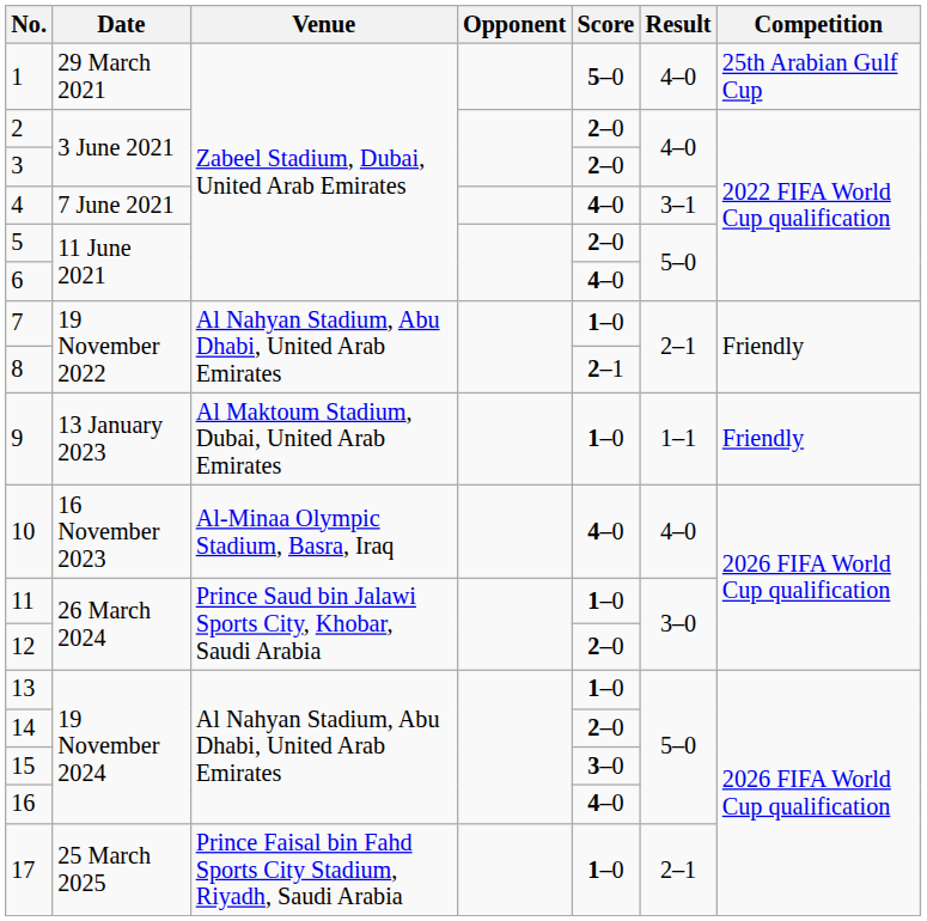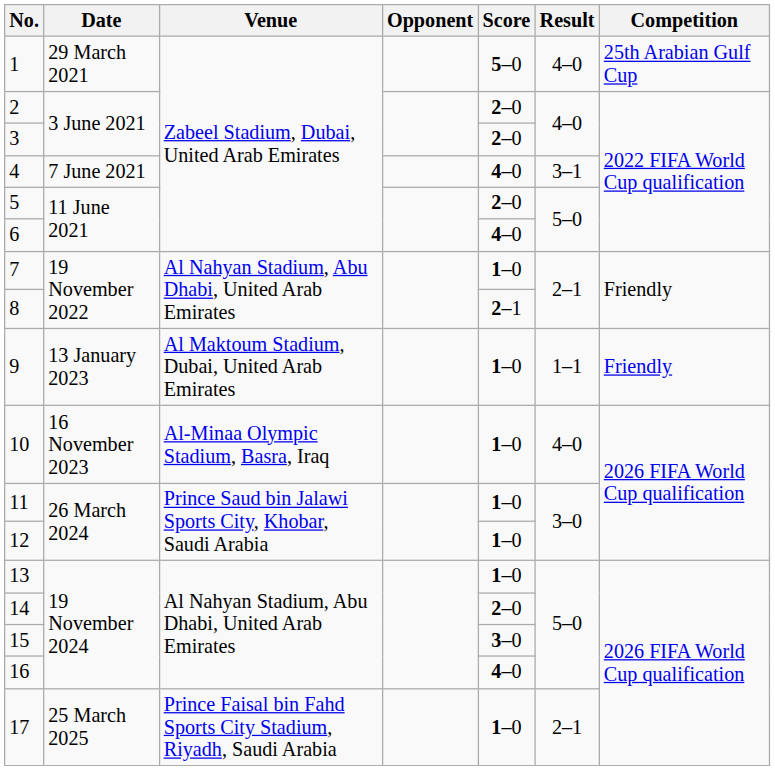 <table class="wikitable">
 <tr>
 <th>No.</th>
 <th>Date</th>
 <th>Venue</th>
 <th>Opponent</th>
 <th>Score</th>
 <th>Result</th>
 <th>Competition</th>
 </tr>
 <tr>
 <td>1</td>
 <td>29 March 2021</td>
 <td rowspan=6><a href='#'>Zabeel Stadium</a>, <a href='#'>Dubai</a>, United Arab Emirates</td>
 <td></td>
 <td align=center><strong>5</strong>–0</td>
 <td align=center>4–0</td>
 <td><a href='#'>25th Arabian Gulf Cup</a></td>
 </tr>
 <tr>
 <td>2</td>
 <td rowspan=2>3 June 2021</td>
 <td rowspan=2></td>
 <td align=center><strong>2</strong>–0</td>
 <td align=center rowspan=2>4–0</td>
 <td rowspan=5><a href='#'>2022 FIFA World Cup qualification</a></td>
 </tr>
 <tr>
 <td>3</td>
 <td align=center><strong>2</strong>–0</td>
 </tr>
 <tr>
 <td>4</td>
 <td>7 June 2021</td>
 <td></td>
 <td align=center><strong>4</strong>–0</td>
 <td align=center>3–1</td>
 </tr>
 <tr>
 <td>5</td>
 <td rowspan=2>11 June 2021</td>
 <td rowspan=2></td>
 <td align=center><strong>2</strong>–0</td>
 <td align=center rowspan=2>5–0</td>
 </tr>
 <tr>
 <td>6</td>
 <td align=center><strong>4</strong>–0</td>
 </tr>
 <tr>
 <td>7</td>
 <td rowspan=2>19 November 2022</td>
 <td rowspan=2><a href='#'>Al Nahyan Stadium</a>, <a href='#'>Abu Dhabi</a>, United Arab Emirates</td>
 <td rowspan=2></td>
 <td align=center><strong>1</strong>–0</td>
 <td align=center rowspan=2>2–1</td>
 <td rowspan=2>Friendly</td>
 </tr>
 <tr>
 <td>8</td>
 <td align=center><strong>2</strong>–1</td>
 </tr>
 <tr>
 <td>9</td>
 <td>13 January 2023</td>
 <td><a href='#'>Al Maktoum Stadium</a>, Dubai, United Arab Emirates</td>
 <td></td>
 <td align=center><strong>1</strong>–0</td>
 <td align=center>1–1</td>
 <td><a href='#'>Friendly</a></td>
 </tr>
 <tr>
 <td>10</td>
 <td>16 November 2023</td>
 <td><a href='#'>Al-Minaa Olympic Stadium</a>, <a href='#'>Basra</a>, Iraq</td>
 <td></td>
-<td align=center><strong>4</strong>–0</td>
+<td align=center><strong>1</strong>–0</td>
 <td align=center>4–0</td>
 <td rowspan=3><a href='#'>2026 FIFA World Cup qualification</a></td>
 </tr>
 <tr>
 <td>11</td>
 <td rowspan=2>26 March 2024</td>
 <td rowspan=2><a href='#'>Prince Saud bin Jalawi Sports City</a>, <a href='#'>Khobar</a>, Saudi Arabia</td>
 <td rowspan=2></td>
 <td align=center><strong>1</strong>–0</td>
 <td rowspan=2 align=center>3–0</td>
 </tr>
 <tr>
 <td>12</td>
-<td align=center><strong>2</strong>–0</td>
+<td align=center><strong>1</strong>–0</td>
 </tr>
 <tr>
 <td>13</td>
 <td rowspan=4>19 November 2024</td>
 <td rowspan=4>Al Nahyan Stadium, Abu Dhabi, United Arab Emirates</td>
 <td rowspan=4></td>
 <td align=center><strong>1</strong>–0</td>
 <td align=center rowspan=4>5–0</td>
 <td rowspan=5><a href='#'>2026 FIFA World Cup qualification</a></td>
 </tr>
 <tr>
 <td>14</td>
 <td align=center><strong>2</strong>–0</td>
 </tr>
 <tr>
 <td>15</td>
 <td align=center><strong>3</strong>–0</td>
 </tr>
 <tr>
 <td>16</td>
 <td align=center><strong>4</strong>–0</td>
 </tr>
 <tr>
 <td>17</td>
 <td>25 March 2025</td>
 <td><a href='#'>Prince Faisal bin Fahd Sports City Stadium</a>, <a href='#'>Riyadh</a>, Saudi Arabia</td>
 <td></td>
 <td align=center><strong>1</strong>–0</td>
 <td align=center>2–1</td>
 </tr>
 </table>
